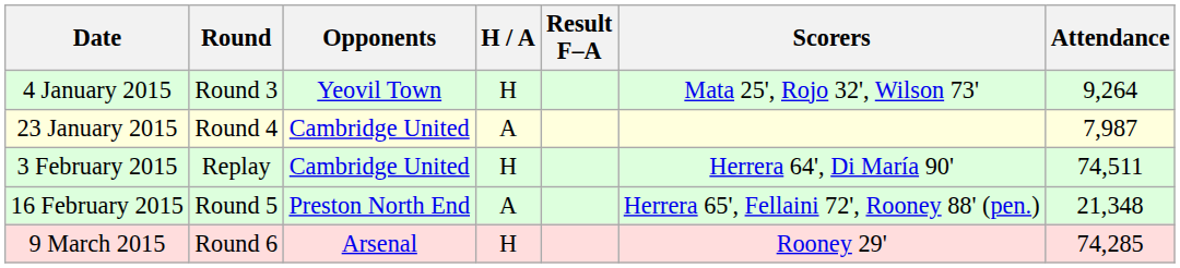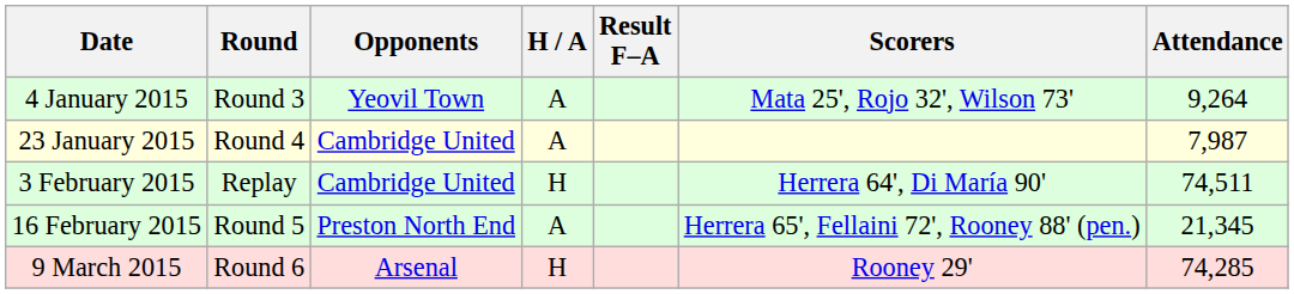 <table class="wikitable" style="text-align:center">
 <tr>
 <th>Date</th>
 <th>Round</th>
 <th>Opponents</th>
 <th>H / A</th>
 <th>Result<br>F–A</th>
 <th>Scorers</th>
 <th>Attendance</th>
 </tr>
 <tr bgcolor="#ddffdd">
 <td>4 January 2015</td>
 <td>Round 3</td>
 <td><a href='#'>Yeovil Town</a></td>
-<td>H</td>
+<td>A</td>
 <td></td>
 <td><a href='#'>Mata</a> 25', <a href='#'>Rojo</a> 32', <a href='#'>Wilson</a> 73'</td>
 <td>9,264</td>
 </tr>
 <tr bgcolor="#ffffdd">
 <td>23 January 2015</td>
 <td>Round 4</td>
 <td><a href='#'>Cambridge United</a></td>
 <td>A</td>
 <td></td>
 <td></td>
 <td>7,987</td>
 </tr>
 <tr bgcolor="#ddffdd">
 <td>3 February 2015</td>
 <td>Replay</td>
 <td><a href='#'>Cambridge United</a></td>
 <td>H</td>
 <td></td>
 <td><a href='#'>Herrera</a> 64', <a href='#'>Di María</a> 90'</td>
 <td>74,511</td>
 </tr>
 <tr bgcolor="#ddffdd">
 <td>16 February 2015</td>
 <td>Round 5</td>
 <td><a href='#'>Preston North End</a></td>
 <td>A</td>
 <td></td>
 <td><a href='#'>Herrera</a> 65', <a href='#'>Fellaini</a> 72', <a href='#'>Rooney</a> 88' (<a href='#'>pen.</a>)</td>
-<td>21,348</td>
+<td>21,345</td>
 </tr>
 <tr bgcolor="#ffdddd">
 <td>9 March 2015</td>
 <td>Round 6</td>
 <td><a href='#'>Arsenal</a></td>
 <td>H</td>
 <td></td>
 <td><a href='#'>Rooney</a> 29'</td>
 <td>74,285</td>
 </tr>
 </table>
